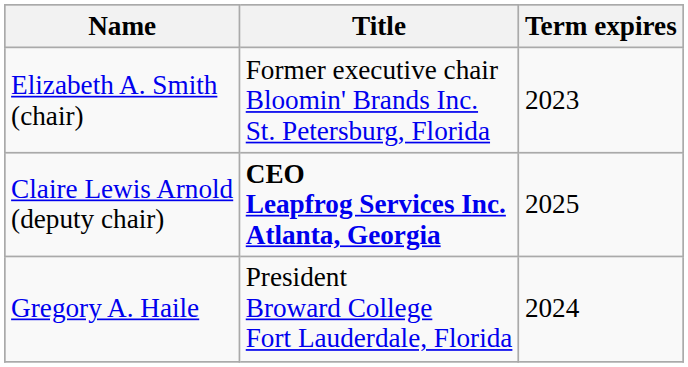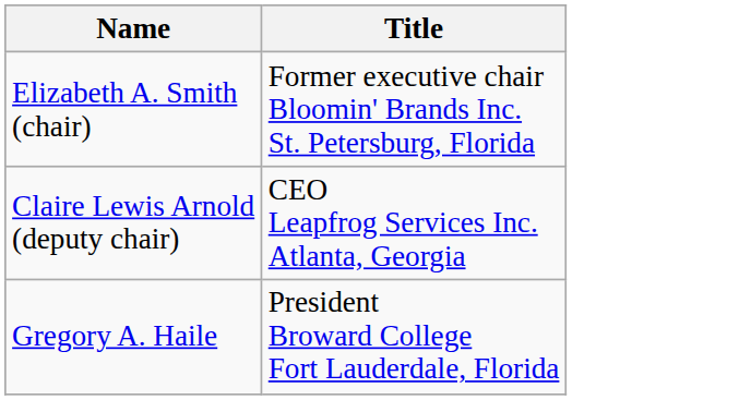 <table class="wikitable sortable">
 <tr>
 <th>Name</th>
 <th>Title</th>
-<th>Term expires</th>
 </tr>
 <tr>
 <td><a href='#'>Elizabeth A. Smith</a><br>(chair)</td>
 <td>Former executive chair<br><a href='#'>Bloomin' Brands Inc.</a><br><a href='#'>St. Petersburg, Florida</a></td>
-<td>2023</td>
 </tr>
 <tr>
 <td><a href='#'>Claire Lewis Arnold</a><br>(deputy chair)</td>
-<td><strong>CEO<br><a href='#'>Leapfrog Services Inc.</a><br><a href='#'>Atlanta, Georgia</a></strong></td>
-<td>2025</td>
+<td>CEO<br><a href='#'>Leapfrog Services Inc.</a><br><a href='#'>Atlanta, Georgia</a></td>
 </tr>
 <tr>
 <td><a href='#'>Gregory A. Haile</a></td>
 <td>President<br><a href='#'>Broward College</a><br><a href='#'>Fort Lauderdale, Florida</a></td>
-<td>2024</td>
 </tr>
 </table>
